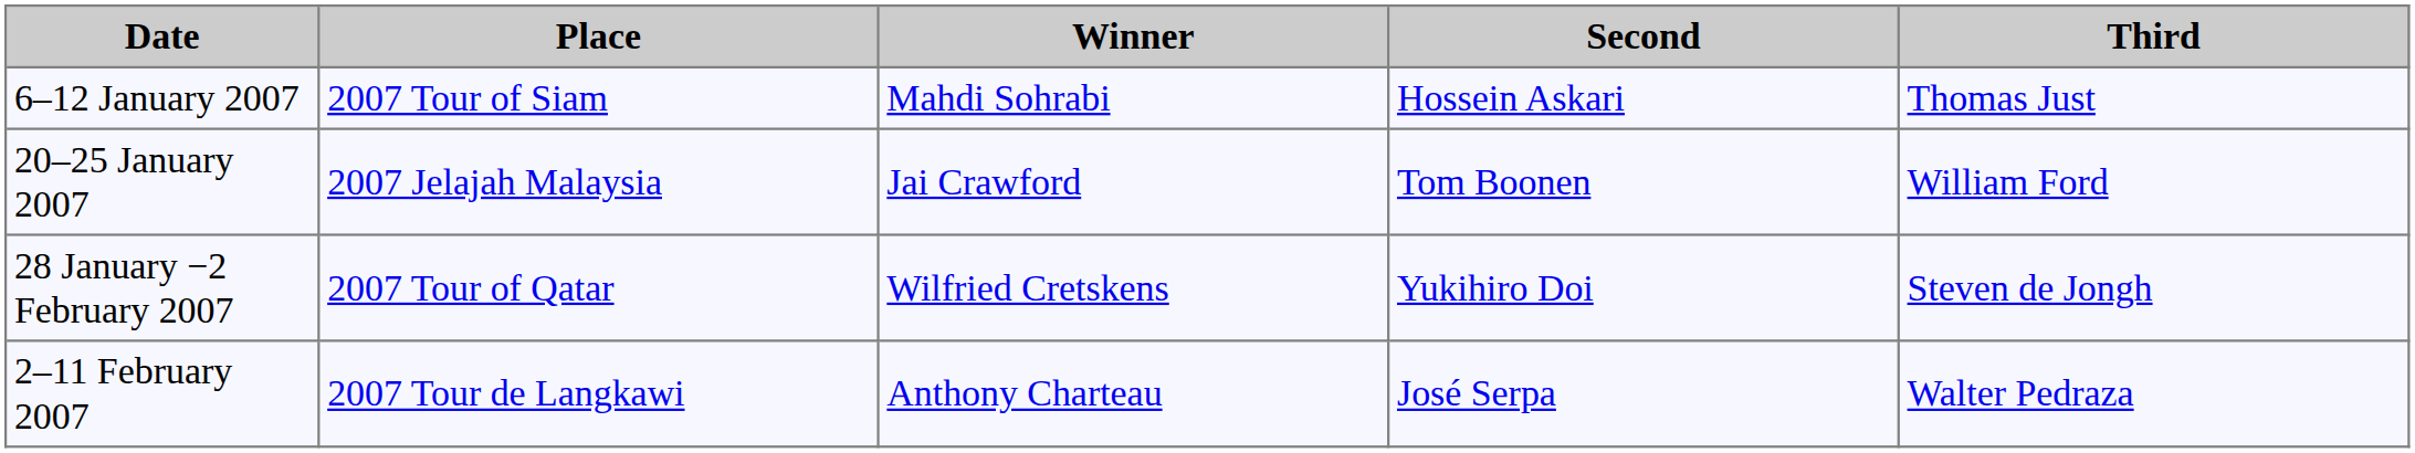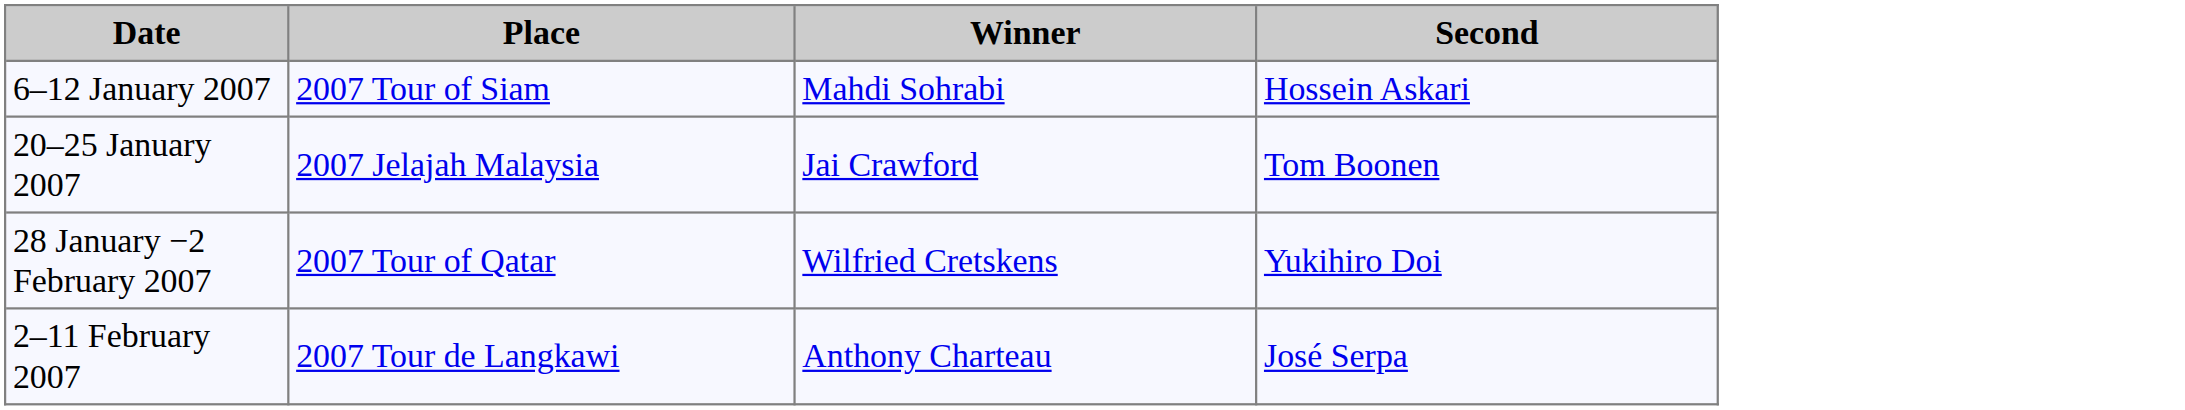 <table bgcolor="#f7f8ff" cellpadding="3" cellspacing="0" border="1" style="font-size: 95%; border: gray solid 1px; border-collapse: collapse;">
 <tr bgcolor="#CCCCCC">
 <td align="center" width="120"><strong>Date</strong></td>
 <td align="center" width="220"><strong>Place</strong></td>
 <td align="center" width="200"><strong>Winner</strong></td>
 <td align="center" width="200"><strong>Second</strong></td>
-<td align="center" width="200"><strong>Third</strong></td>
 </tr>
 <tr align="left">
 <td>6–12 January 2007</td>
 <td> <a href='#'>2007 Tour of Siam</a></td>
 <td> <a href='#'>Mahdi Sohrabi</a></td>
 <td> <a href='#'>Hossein Askari</a></td>
-<td> <a href='#'>Thomas Just</a></td>
 </tr>
 <tr align="left">
 <td>20–25 January 2007</td>
 <td> <a href='#'>2007 Jelajah Malaysia</a></td>
 <td> <a href='#'>Jai Crawford</a></td>
 <td> <a href='#'>Tom Boonen</a></td>
-<td> <a href='#'>William Ford</a></td>
 </tr>
 <tr align="left">
 <td>28 January −2 February 2007</td>
 <td> <a href='#'>2007 Tour of Qatar</a></td>
 <td> <a href='#'>Wilfried Cretskens</a></td>
 <td> <a href='#'>Yukihiro Doi</a></td>
-<td> <a href='#'>Steven de Jongh</a></td>
 </tr>
 <tr align="left">
 <td>2–11 February 2007</td>
 <td> <a href='#'>2007 Tour de Langkawi</a></td>
 <td> <a href='#'>Anthony Charteau</a></td>
 <td> <a href='#'>José Serpa</a></td>
-<td> <a href='#'>Walter Pedraza</a></td>
 </tr>
 </table>
